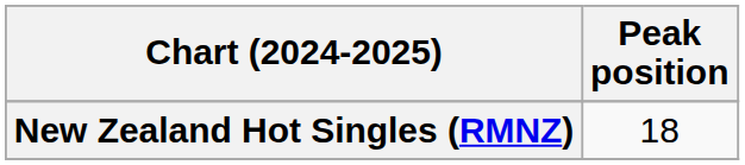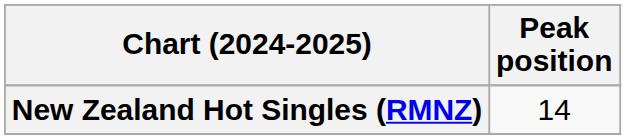 <table class="wikitable sortable plainrowheaders" style="text-align:center">
 <tr>
 <th scope="col">Chart (2024-2025)</th>
 <th scope="col">Peak<br>position</th>
 </tr>
 <tr>
 </tr>
 <tr>
 <th scope="row">New Zealand Hot Singles (<a href='#'>RMNZ</a>)</th>
-<td>18</td>
+<td>14</td>
 </tr>
 <tr>
 </tr>
 <tr>
 </tr>
 <tr>
 </tr>
 </table>
